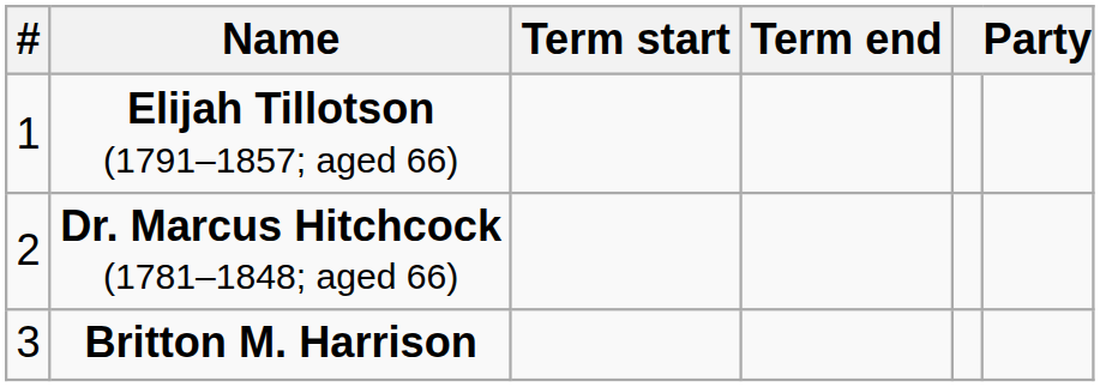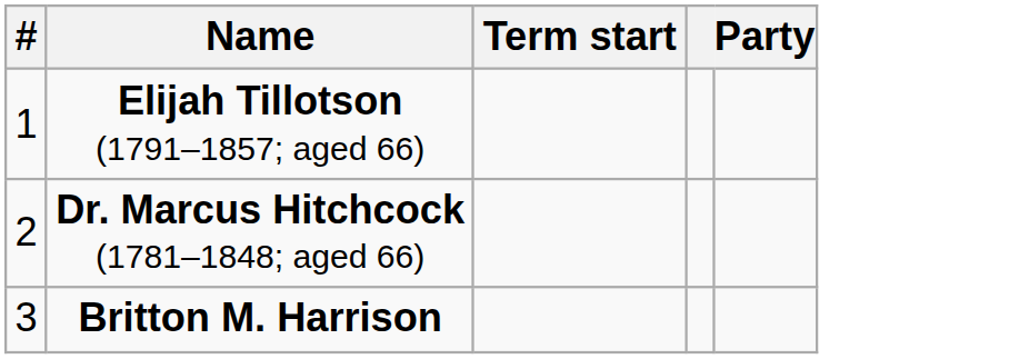 <table class="wikitable sortable">
 <tr>
 <th align=center>#</th>
 <th>Name</th>
 <th>Term start</th>
-<th>Term end</th>
 <th class=unsortable> </th>
 <th style="border-left-style:hidden; padding:0.1em 0;">Party</th>
 </tr>
 <tr>
 <td align=center>1</td>
 <td align=center><strong>Elijah Tillotson</strong><br><small>(1791–1857; aged 66)</small></td>
-<td align=center></td>
 <td align=center></td>
 <td bgcolor=></td>
 <td></td>
 </tr>
 <tr>
 <td align=center>2</td>
 <td align=center><strong>Dr. Marcus Hitchcock</strong><br><small>(1781–1848; aged 66)</small></td>
 <td align=center></td>
-<td align=center></td>
 <td bgcolor=></td>
 <td></td>
 </tr>
 <tr>
 <td align=center>3</td>
 <td align=center><strong>Britton M. Harrison</strong></td>
 <td align=center></td>
-<td align=center></td>
 <td bgcolor=></td>
 <td></td>
 </tr>
 </table>
